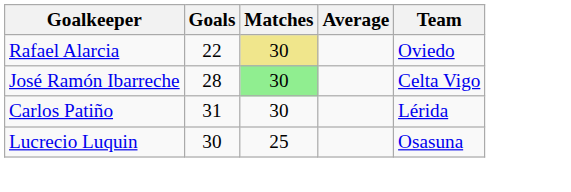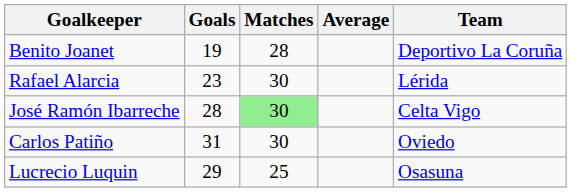 <table class="wikitable sortable">
 <tr>
 <th>Goalkeeper</th>
 <th>Goals</th>
 <th>Matches</th>
 <th>Average</th>
 <th>Team</th>
 </tr>
 <tr>
+<td> <a href='#'>Benito Joanet</a></td>
+<td style="text-align:center;">19</td>
+<td style="text-align:center;">28</td>
+<td style="text-align:center;"></td>
+<td><a href='#'>Deportivo La Coruña</a></td>
+</tr>
+<tr>
 <td> <a href='#'>Rafael Alarcia</a></td>
-<td style="text-align:center;">22</td>
-<td style="background: khaki; text-align:center;">30</td>
+<td style="text-align:center;">23</td>
+<td style="text-align:center;">30</td>
 <td style="text-align:center;"></td>
-<td><a href='#'>Oviedo</a></td>
+<td><a href='#'>Lérida</a></td>
 </tr>
 <tr>
 <td> <a href='#'>José Ramón Ibarreche</a></td>
 <td style="text-align:center;">28</td>
 <td style="background: lightgreen; text-align:center;">30</td>
 <td style="text-align:center;"></td>
 <td><a href='#'>Celta Vigo</a></td>
 </tr>
 <tr>
 <td> <a href='#'>Carlos Patiño</a></td>
 <td style="text-align:center;">31</td>
 <td style="text-align:center;">30</td>
 <td style="text-align:center;"></td>
-<td><a href='#'>Lérida</a></td>
+<td><a href='#'>Oviedo</a></td>
 </tr>
 <tr>
 <td> <a href='#'>Lucrecio Luquin</a></td>
-<td style="text-align:center;">30</td>
+<td style="text-align:center;">29</td>
 <td style="text-align:center;">25</td>
 <td style="text-align:center;"></td>
 <td><a href='#'>Osasuna</a></td>
 </tr>
 </table>
